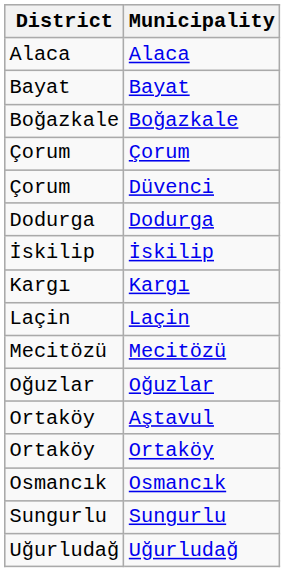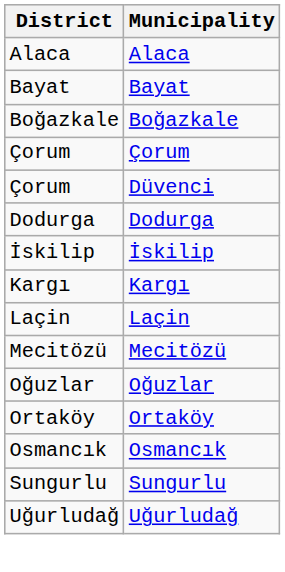 <table class="sortable wikitable">
 <tr>
 <th>District</th>
 <th>Municipality</th>
 </tr>
 <tr>
 <td>Alaca</td>
 <td><a href='#'>Alaca</a></td>
 </tr>
 <tr>
 <td>Bayat</td>
 <td><a href='#'>Bayat</a></td>
 </tr>
 <tr>
 <td>Boğazkale</td>
 <td><a href='#'>Boğazkale</a></td>
 </tr>
 <tr>
 <td>Çorum</td>
 <td><a href='#'>Çorum</a></td>
 </tr>
 <tr>
 <td>Çorum</td>
 <td><a href='#'>Düvenci</a></td>
 </tr>
 <tr>
 <td>Dodurga</td>
 <td><a href='#'>Dodurga</a></td>
 </tr>
 <tr>
 <td>İskilip</td>
 <td><a href='#'>İskilip</a></td>
 </tr>
 <tr>
 <td>Kargı</td>
 <td><a href='#'>Kargı</a></td>
 </tr>
 <tr>
 <td>Laçin</td>
 <td><a href='#'>Laçin</a></td>
 </tr>
 <tr>
 <td>Mecitözü</td>
 <td><a href='#'>Mecitözü</a></td>
 </tr>
 <tr>
 <td>Oğuzlar</td>
 <td><a href='#'>Oğuzlar</a></td>
 </tr>
 <tr>
 <td>Ortaköy</td>
-<td><a href='#'>Aştavul</a></td>
-</tr>
-<tr>
-<td>Ortaköy</td>
 <td><a href='#'>Ortaköy</a></td>
 </tr>
 <tr>
 <td>Osmancık</td>
 <td><a href='#'>Osmancık</a></td>
 </tr>
 <tr>
 <td>Sungurlu</td>
 <td><a href='#'>Sungurlu</a></td>
 </tr>
 <tr>
 <td>Uğurludağ</td>
 <td><a href='#'>Uğurludağ</a></td>
 </tr>
 </table>
